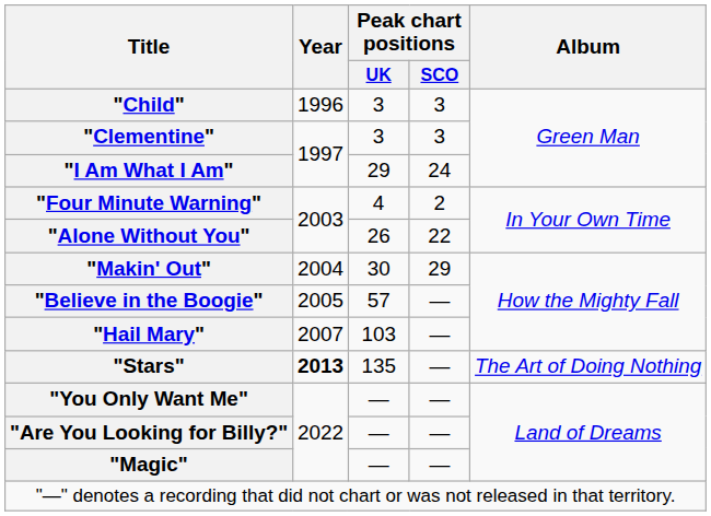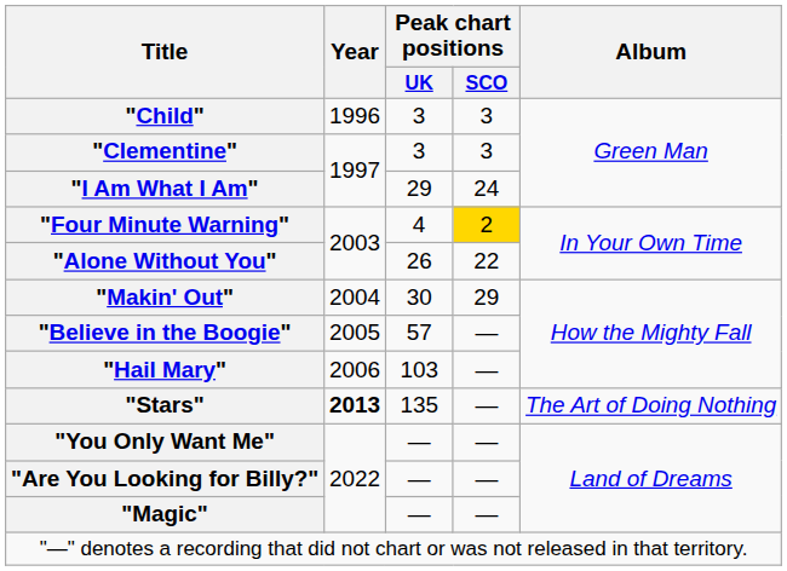 <table class="wikitable plainrowheaders" style="text-align:center;">
 <tr>
 <th scope="col" rowspan="2">Title</th>
 <th scope="col" rowspan="2">Year</th>
 <th scope="col" colspan="2">Peak chart positions</th>
 <th scope="col" rowspan="2">Album</th>
 </tr>
 <tr>
 <th scope="col" style="width:3em;font-size:85%;"><a href='#'>UK</a><br></th>
 <th scope="col" style="width:3em;font-size:85%;"><a href='#'>SCO</a><br></th>
 </tr>
 <tr>
 <th scope="row">"<a href='#'>Child</a>"</th>
 <td>1996</td>
 <td>3</td>
 <td>3</td>
 <td rowspan="3"><em><a href='#'>Green Man</a></em></td>
 </tr>
 <tr>
 <th scope="row">"<a href='#'>Clementine</a>"</th>
 <td rowspan="2">1997</td>
 <td>3</td>
 <td>3</td>
 </tr>
 <tr>
 <th scope="row">"<a href='#'>I Am What I Am</a>"</th>
 <td>29</td>
 <td>24</td>
 </tr>
 <tr>
 <th scope="row">"<a href='#'>Four Minute Warning</a>"</th>
 <td rowspan="2">2003</td>
 <td>4</td>
-<td>2</td>
+<td style="background: gold;">2</td>
 <td rowspan="2"><em><a href='#'>In Your Own Time</a></em></td>
 </tr>
 <tr>
 <th scope="row">"<a href='#'>Alone Without You</a>"</th>
 <td>26</td>
 <td>22</td>
 </tr>
 <tr>
 <th scope="row">"<a href='#'>Makin' Out</a>"</th>
 <td>2004</td>
 <td>30</td>
 <td>29</td>
 <td rowspan="3"><em><a href='#'>How the Mighty Fall</a></em></td>
 </tr>
 <tr>
 <th scope="row">"<a href='#'>Believe in the Boogie</a>"</th>
 <td>2005</td>
 <td>57</td>
 <td>—</td>
 </tr>
 <tr>
 <th scope="row">"<a href='#'>Hail Mary</a>"</th>
-<td>2007</td>
+<td>2006</td>
 <td>103</td>
 <td>—</td>
 </tr>
 <tr>
 <th scope="row">"Stars"</th>
 <td><strong>2013</strong></td>
 <td>135</td>
 <td>—</td>
 <td><em><a href='#'>The Art of Doing Nothing</a></em></td>
 </tr>
 <tr>
 <th scope="row">"You Only Want Me"</th>
 <td rowspan="3">2022</td>
 <td>—</td>
 <td>—</td>
 <td rowspan="3"><em><a href='#'>Land of Dreams</a></em></td>
 </tr>
 <tr>
 <th scope="row">"Are You Looking for Billy?"</th>
 <td>—</td>
 <td>—</td>
 </tr>
 <tr>
 <th scope="row">"Magic"</th>
 <td>—</td>
 <td>—</td>
 </tr>
 <tr>
 <td colspan="7" style="font-size:90%">"—" denotes a recording that did not chart or was not released in that territory.</td>
 </tr>
 </table>
